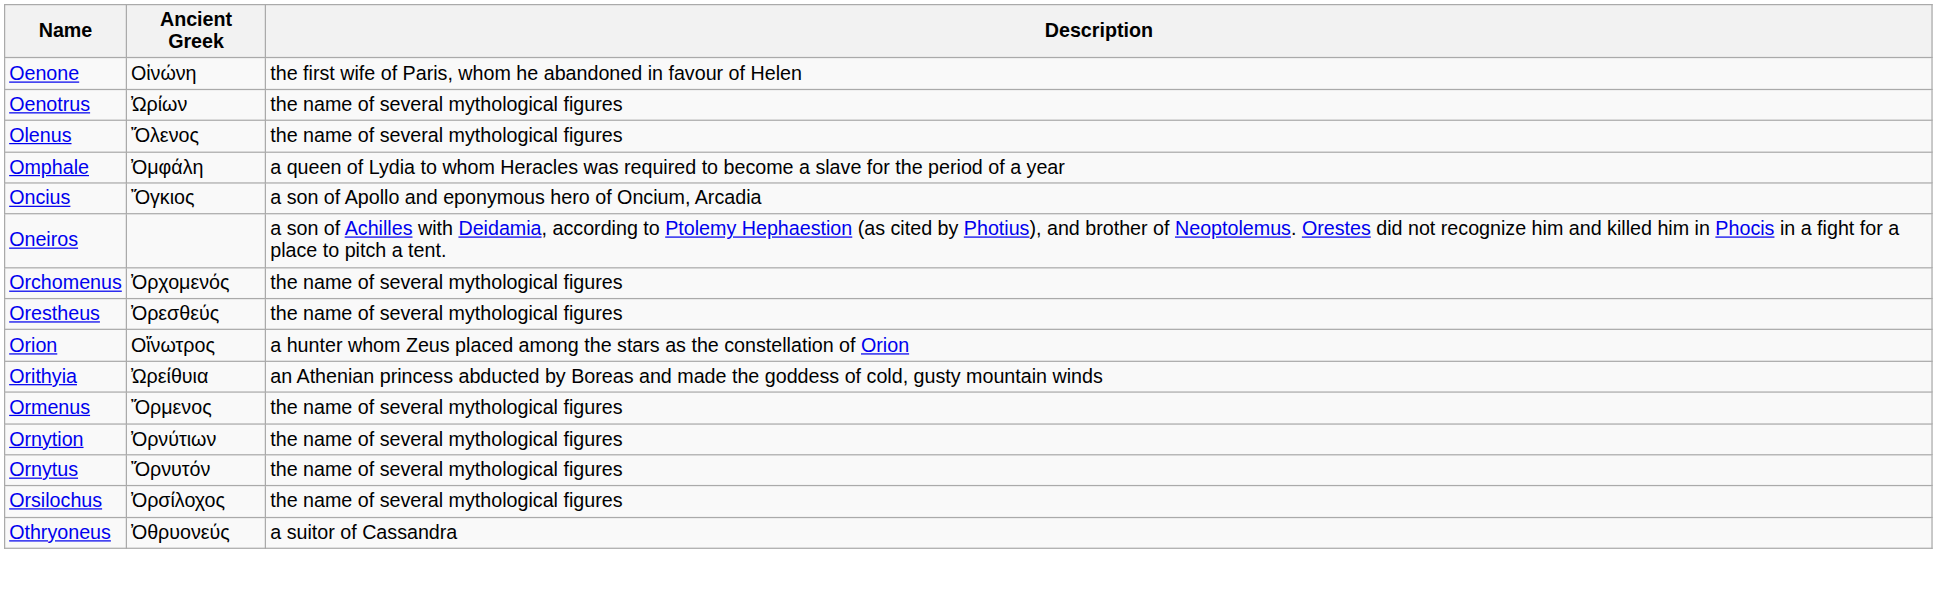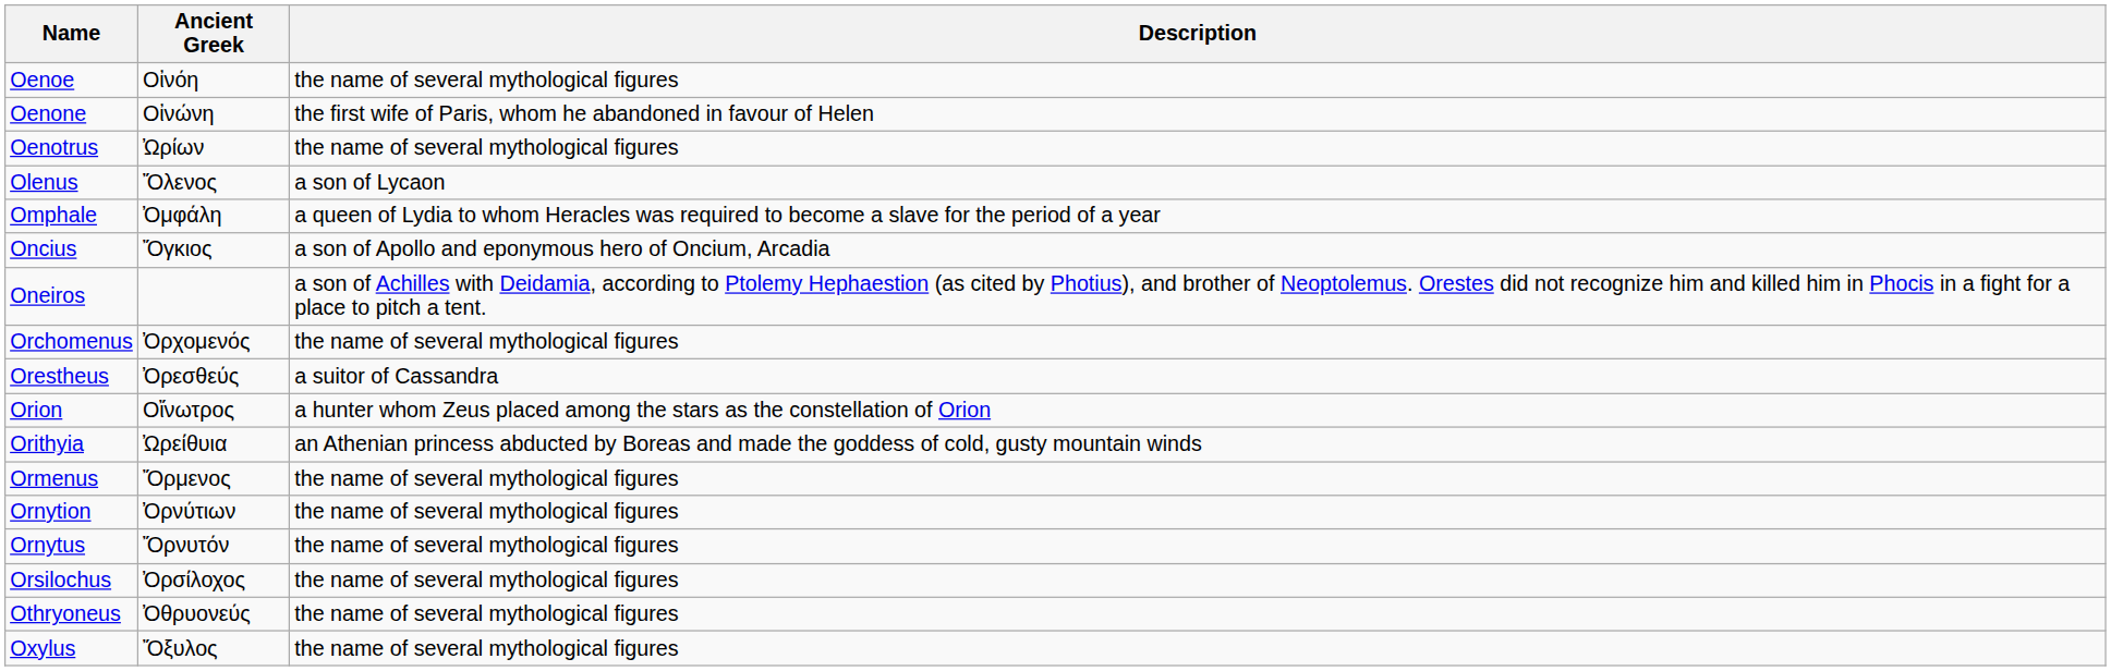 <table class="wikitable">
 <tr>
 <th>Name</th>
 <th>Ancient Greek</th>
 <th>Description</th>
+</tr>
+<tr>
+<td><a href='#'>Oenoe</a></td>
+<td>Οἰνόη</td>
+<td>the name of several mythological figures</td>
 </tr>
 <tr>
 <td><a href='#'>Oenone</a></td>
 <td>Οἰνώνη</td>
 <td>the first wife of Paris, whom he abandoned in favour of Helen</td>
 </tr>
 <tr>
 <td><a href='#'>Oenotrus</a></td>
 <td>Ὠρίων</td>
 <td>the name of several mythological figures</td>
 </tr>
 <tr>
 <td><a href='#'>Olenus</a></td>
 <td>Ὄλενος</td>
-<td>the name of several mythological figures</td>
+<td>a son of Lycaon</td>
 </tr>
 <tr>
 <td><a href='#'>Omphale</a></td>
 <td>Ὀμφάλη</td>
 <td>a queen of Lydia to whom Heracles was required to become a slave for the period of a year</td>
 </tr>
 <tr>
 <td><a href='#'>Oncius</a></td>
 <td>Ὄγκιος</td>
 <td>a son of Apollo and eponymous hero of Oncium, Arcadia</td>
 </tr>
 <tr>
 <td><a href='#'>Oneiros</a></td>
 <td></td>
 <td>a son of <a href='#'>Achilles</a> with <a href='#'>Deidamia</a>, according to <a href='#'>Ptolemy Hephaestion</a> (as cited by <a href='#'>Photius</a>), and brother of <a href='#'>Neoptolemus</a>. <a href='#'>Orestes</a> did not recognize him and killed him in <a href='#'>Phocis</a> in a fight for a place to pitch a tent.</td>
 </tr>
 <tr>
 <td><a href='#'>Orchomenus</a></td>
 <td>Ὀρχομενός</td>
 <td>the name of several mythological figures</td>
 </tr>
 <tr>
 <td><a href='#'>Orestheus</a></td>
 <td>Ὀρεσθεύς</td>
-<td>the name of several mythological figures</td>
+<td>a suitor of Cassandra</td>
 </tr>
 <tr>
 <td><a href='#'>Orion</a></td>
 <td>Οἴνωτρος</td>
 <td>a hunter whom Zeus placed among the stars as the constellation of <a href='#'>Orion</a></td>
 </tr>
 <tr>
 <td><a href='#'>Orithyia</a></td>
 <td>Ὠρείθυια</td>
 <td>an Athenian princess abducted by Boreas and made the goddess of cold, gusty mountain winds</td>
 </tr>
 <tr>
 <td><a href='#'>Ormenus</a></td>
 <td>Ὄρμενος</td>
 <td>the name of several mythological figures</td>
 </tr>
 <tr>
 <td><a href='#'>Ornytion</a></td>
 <td>Ὀρνύτιων</td>
 <td>the name of several mythological figures</td>
 </tr>
 <tr>
 <td><a href='#'>Ornytus</a></td>
 <td>Ὄρνυτόν</td>
 <td>the name of several mythological figures</td>
 </tr>
 <tr>
 <td><a href='#'>Orsilochus</a></td>
 <td>Ὀρσίλοχος</td>
 <td>the name of several mythological figures</td>
 </tr>
 <tr>
 <td><a href='#'>Othryoneus</a></td>
 <td>Ὀθρυονεύς</td>
-<td>a suitor of Cassandra</td>
+<td>the name of several mythological figures</td>
+</tr>
+<tr>
+<td><a href='#'>Oxylus</a></td>
+<td>Ὄξυλος</td>
+<td>the name of several mythological figures</td>
 </tr>
 </table>
